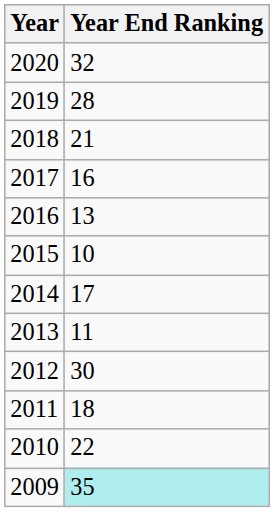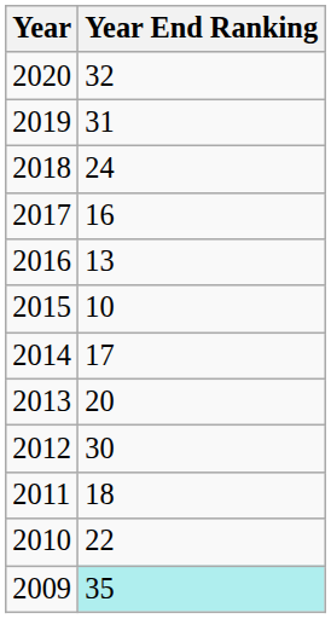 <table class="wikitable">
 <tr>
 <th>Year</th>
 <th>Year End Ranking</th>
 </tr>
 <tr>
 <td>2020</td>
 <td>32</td>
 </tr>
 <tr>
 <td>2019</td>
-<td>28</td>
+<td>31</td>
 </tr>
 <tr>
 <td>2018</td>
-<td>21</td>
+<td>24</td>
 </tr>
 <tr>
 <td>2017</td>
 <td>16</td>
 </tr>
 <tr>
 <td>2016</td>
 <td>13</td>
 </tr>
 <tr>
 <td>2015</td>
 <td>10</td>
 </tr>
 <tr>
 <td>2014</td>
 <td>17</td>
 </tr>
 <tr>
 <td>2013</td>
-<td>11</td>
+<td>20</td>
 </tr>
 <tr>
 <td>2012</td>
 <td>30</td>
 </tr>
 <tr>
 <td>2011</td>
 <td>18</td>
 </tr>
 <tr>
 <td>2010</td>
 <td>22</td>
 </tr>
 <tr>
 <td>2009</td>
 <td style="background: paleturquoise;">35</td>
 </tr>
 </table>
